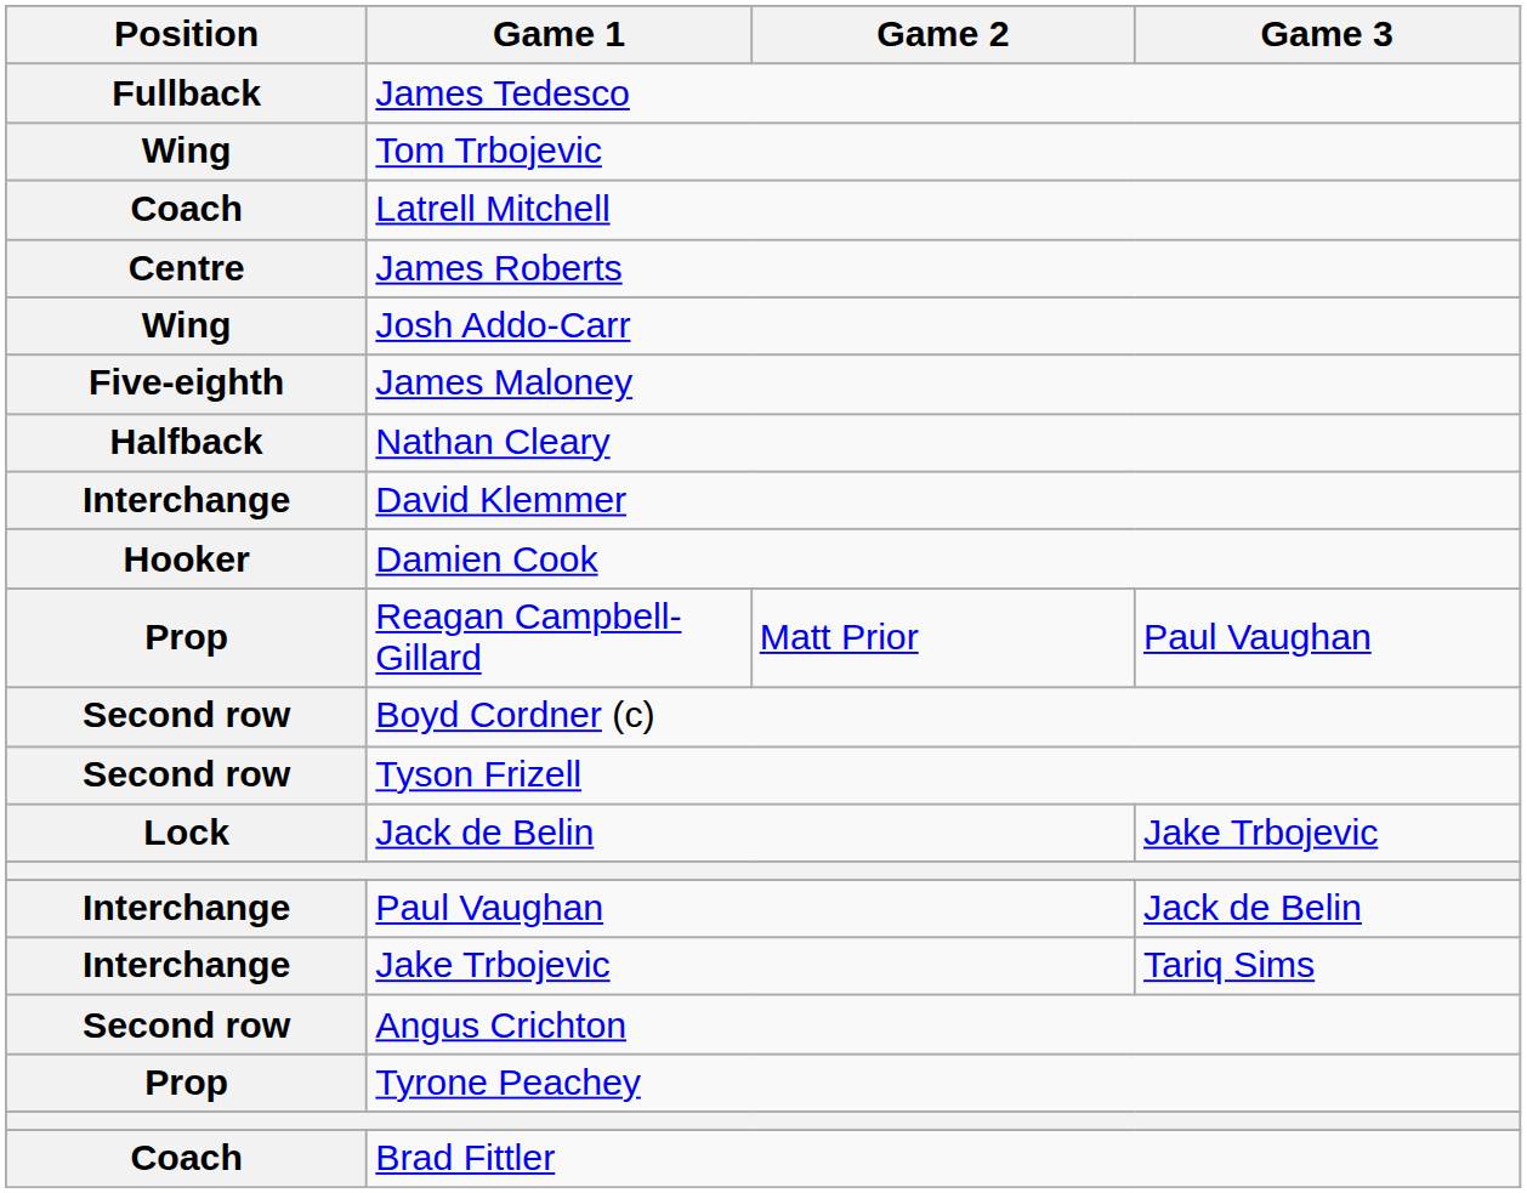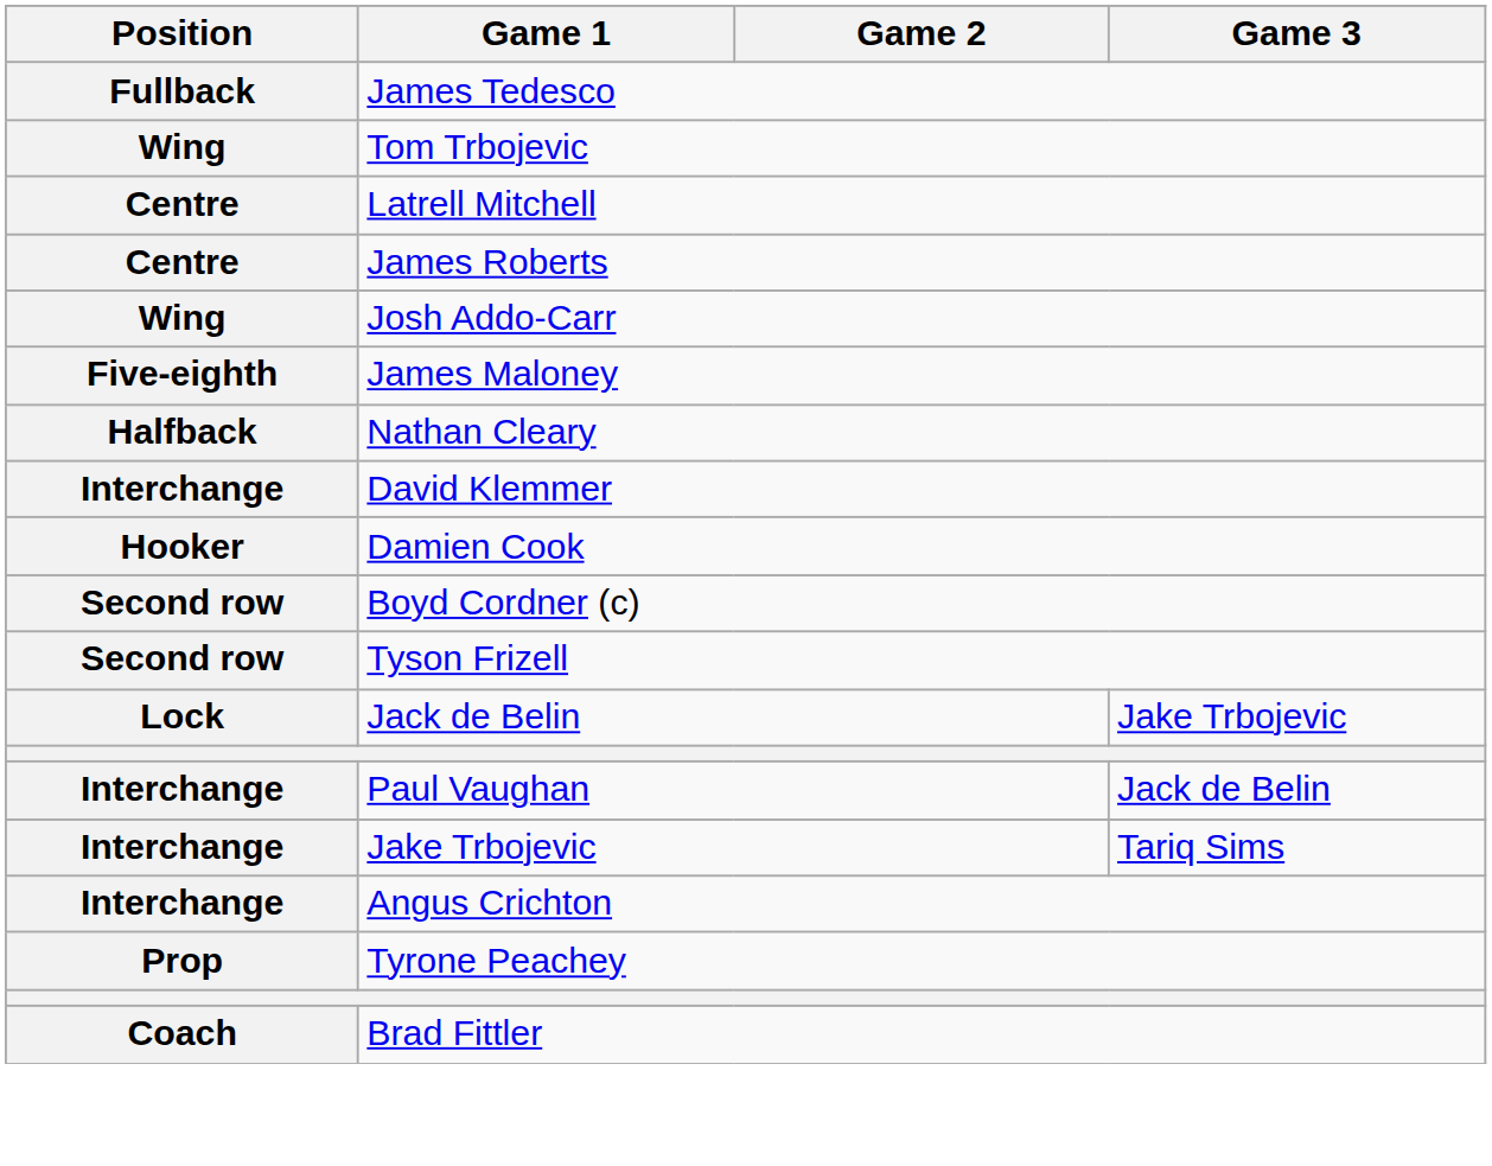 <table class="wikitable">
 <tr>
 <th style="width:150px;">Position</th>
 <th style="width:160px;">Game 1</th>
 <th style="width:160px;">Game 2</th>
 <th style="width:160px;">Game 3</th>
 </tr>
 <tr>
 <th>Fullback</th>
 <td colspan="3"> <a href='#'>James Tedesco</a></td>
 </tr>
 <tr>
 <th>Wing</th>
 <td colspan="3"> <a href='#'>Tom Trbojevic</a></td>
 </tr>
 <tr>
-<th>Coach</th>
+<th>Centre</th>
 <td colspan="3"> <a href='#'>Latrell Mitchell</a></td>
 </tr>
 <tr>
 <th>Centre</th>
 <td colspan="3"> <a href='#'>James Roberts</a></td>
 </tr>
 <tr>
 <th>Wing</th>
 <td colspan="3"> <a href='#'>Josh Addo-Carr</a></td>
 </tr>
 <tr>
 <th>Five-eighth</th>
 <td colspan="3"> <a href='#'>James Maloney</a></td>
 </tr>
 <tr>
 <th>Halfback</th>
 <td colspan="3"> <a href='#'>Nathan Cleary</a></td>
 </tr>
 <tr>
 <th>Interchange</th>
 <td colspan="3"> <a href='#'>David Klemmer</a></td>
 </tr>
 <tr>
 <th>Hooker</th>
 <td colspan="3"> <a href='#'>Damien Cook</a></td>
-</tr>
-<tr>
-<th>Prop</th>
-<td colspan="1"> <a href='#'>Reagan Campbell-Gillard</a></td>
-<td colspan="1"> <a href='#'>Matt Prior</a></td>
-<td colspan="1"> <a href='#'>Paul Vaughan</a></td>
 </tr>
 <tr>
 <th>Second row</th>
 <td colspan="3"> <a href='#'>Boyd Cordner</a> (c)</td>
 </tr>
 <tr>
 <th>Second row</th>
 <td colspan="3"> <a href='#'>Tyson Frizell</a></td>
 </tr>
 <tr>
 <th>Lock</th>
 <td colspan="2"> <a href='#'>Jack de Belin</a></td>
 <td colspan="1"> <a href='#'>Jake Trbojevic</a></td>
 </tr>
 <tr>
 <th colspan="4"></th>
 </tr>
 <tr>
 <th>Interchange</th>
 <td colspan="2"> <a href='#'>Paul Vaughan</a></td>
 <td colspan="1"> <a href='#'>Jack de Belin</a></td>
 </tr>
 <tr>
 <th>Interchange</th>
 <td colspan="2"> <a href='#'>Jake Trbojevic</a></td>
 <td colspan="1"> <a href='#'>Tariq Sims</a></td>
 </tr>
 <tr>
-<th>Second row</th>
+<th>Interchange</th>
 <td colspan="3"> <a href='#'>Angus Crichton</a></td>
 </tr>
 <tr>
 <th>Prop</th>
 <td colspan="3"> <a href='#'>Tyrone Peachey</a></td>
 </tr>
 <tr>
 <th colspan="4"></th>
 </tr>
 <tr>
 <th>Coach</th>
 <td colspan="3"> <a href='#'>Brad Fittler</a></td>
 </tr>
 </table>
